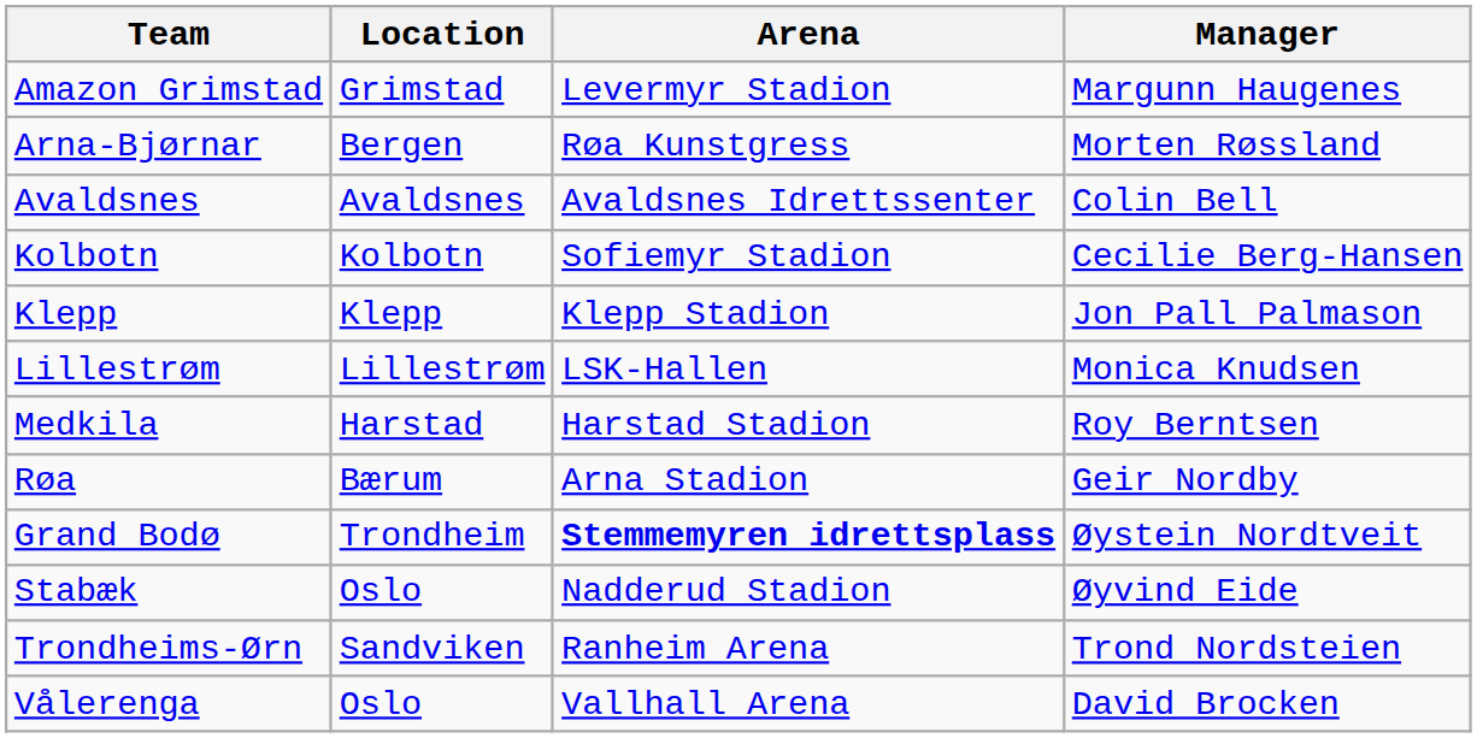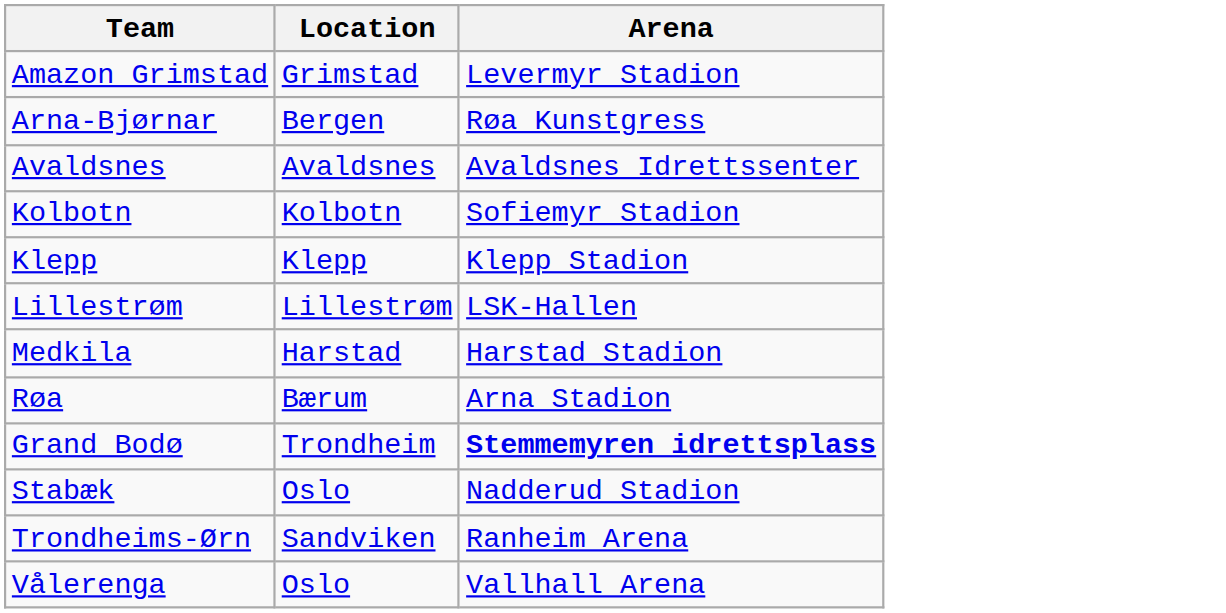 <table class="wikitable sortable" border="1">
 <tr>
 <th>Team</th>
 <th>Location</th>
 <th>Arena</th>
-<th>Manager</th>
 </tr>
 <tr>
 <td><a href='#'>Amazon Grimstad</a></td>
 <td><a href='#'>Grimstad</a></td>
 <td><a href='#'>Levermyr Stadion</a></td>
-<td><a href='#'>Margunn Haugenes</a></td>
 </tr>
 <tr>
 <td><a href='#'>Arna-Bjørnar</a></td>
 <td><a href='#'>Bergen</a></td>
 <td><a href='#'>Røa Kunstgress</a></td>
-<td><a href='#'>Morten Røssland</a></td>
 </tr>
 <tr>
 <td><a href='#'>Avaldsnes</a></td>
 <td><a href='#'>Avaldsnes</a></td>
 <td><a href='#'>Avaldsnes Idrettssenter</a></td>
-<td><a href='#'>Colin Bell</a></td>
 </tr>
 <tr>
 <td><a href='#'>Kolbotn</a></td>
 <td><a href='#'>Kolbotn</a></td>
 <td><a href='#'>Sofiemyr Stadion</a></td>
-<td><a href='#'>Cecilie Berg-Hansen</a></td>
 </tr>
 <tr>
 <td><a href='#'>Klepp</a></td>
 <td><a href='#'>Klepp</a></td>
 <td><a href='#'>Klepp Stadion</a></td>
-<td><a href='#'>Jon Pall Palmason</a></td>
 </tr>
 <tr>
 <td><a href='#'>Lillestrøm</a></td>
 <td><a href='#'>Lillestrøm</a></td>
 <td><a href='#'>LSK-Hallen</a></td>
-<td><a href='#'>Monica Knudsen</a></td>
 </tr>
 <tr>
 <td><a href='#'>Medkila</a></td>
 <td><a href='#'>Harstad</a></td>
 <td><a href='#'>Harstad Stadion</a></td>
-<td><a href='#'>Roy Berntsen</a></td>
 </tr>
 <tr>
 <td><a href='#'>Røa</a></td>
 <td><a href='#'>Bærum</a></td>
 <td><a href='#'>Arna Stadion</a></td>
-<td><a href='#'>Geir Nordby</a></td>
 </tr>
 <tr>
 <td><a href='#'>Grand Bodø</a></td>
 <td><a href='#'>Trondheim</a></td>
 <td><strong><a href='#'>Stemmemyren idrettsplass</a></strong></td>
-<td><a href='#'>Øystein Nordtveit</a></td>
 </tr>
 <tr>
 <td><a href='#'>Stabæk</a></td>
 <td><a href='#'>Oslo</a></td>
 <td><a href='#'>Nadderud Stadion</a></td>
-<td><a href='#'>Øyvind Eide</a></td>
 </tr>
 <tr>
 <td><a href='#'>Trondheims-Ørn</a></td>
 <td><a href='#'>Sandviken</a></td>
 <td><a href='#'>Ranheim Arena</a></td>
-<td><a href='#'>Trond Nordsteien</a></td>
 </tr>
 <tr>
 <td><a href='#'>Vålerenga</a></td>
 <td><a href='#'>Oslo</a></td>
 <td><a href='#'>Vallhall Arena</a></td>
-<td><a href='#'>David Brocken</a></td>
 </tr>
 </table>
